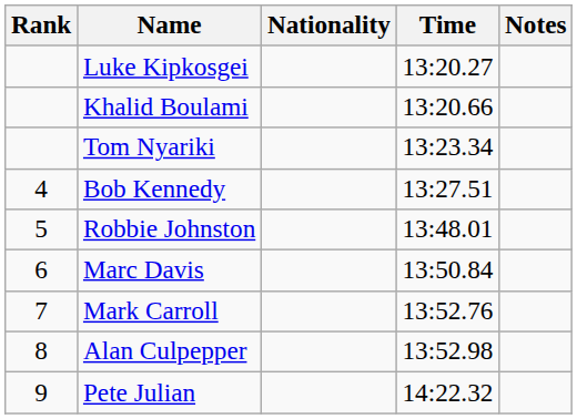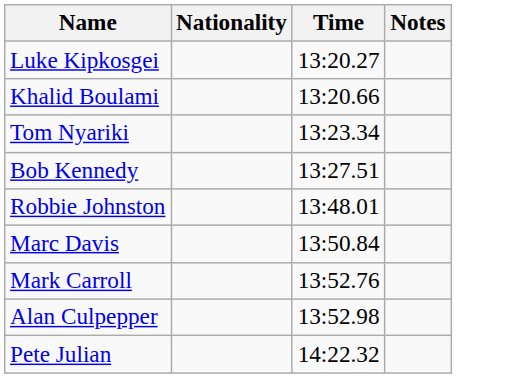 <table class="wikitable sortable" style="text-align:center">
 <tr>
-<th>Rank</th>
 <th>Name</th>
 <th>Nationality</th>
 <th>Time</th>
 <th>Notes</th>
 </tr>
 <tr>
-<td></td>
 <td align=left><a href='#'>Luke Kipkosgei</a></td>
 <td align=left></td>
 <td>13:20.27</td>
 <td></td>
 </tr>
 <tr>
-<td></td>
 <td align=left><a href='#'>Khalid Boulami</a></td>
 <td align=left></td>
 <td>13:20.66</td>
 <td></td>
 </tr>
 <tr>
-<td></td>
 <td align=left><a href='#'>Tom Nyariki</a></td>
 <td align=left></td>
 <td>13:23.34</td>
 <td></td>
 </tr>
 <tr>
-<td>4</td>
 <td align=left><a href='#'>Bob Kennedy</a></td>
 <td align=left></td>
 <td>13:27.51</td>
 <td></td>
 </tr>
 <tr>
-<td>5</td>
 <td align=left><a href='#'>Robbie Johnston</a></td>
 <td align=left></td>
 <td>13:48.01</td>
 <td></td>
 </tr>
 <tr>
-<td>6</td>
 <td align=left><a href='#'>Marc Davis</a></td>
 <td align=left></td>
 <td>13:50.84</td>
 <td></td>
 </tr>
 <tr>
-<td>7</td>
 <td align=left><a href='#'>Mark Carroll</a></td>
 <td align=left></td>
 <td>13:52.76</td>
 <td></td>
 </tr>
 <tr>
-<td>8</td>
 <td align=left><a href='#'>Alan Culpepper</a></td>
 <td align=left></td>
 <td>13:52.98</td>
 <td></td>
 </tr>
 <tr>
-<td>9</td>
 <td align=left><a href='#'>Pete Julian</a></td>
 <td align=left></td>
 <td>14:22.32</td>
 <td></td>
 </tr>
 </table>
